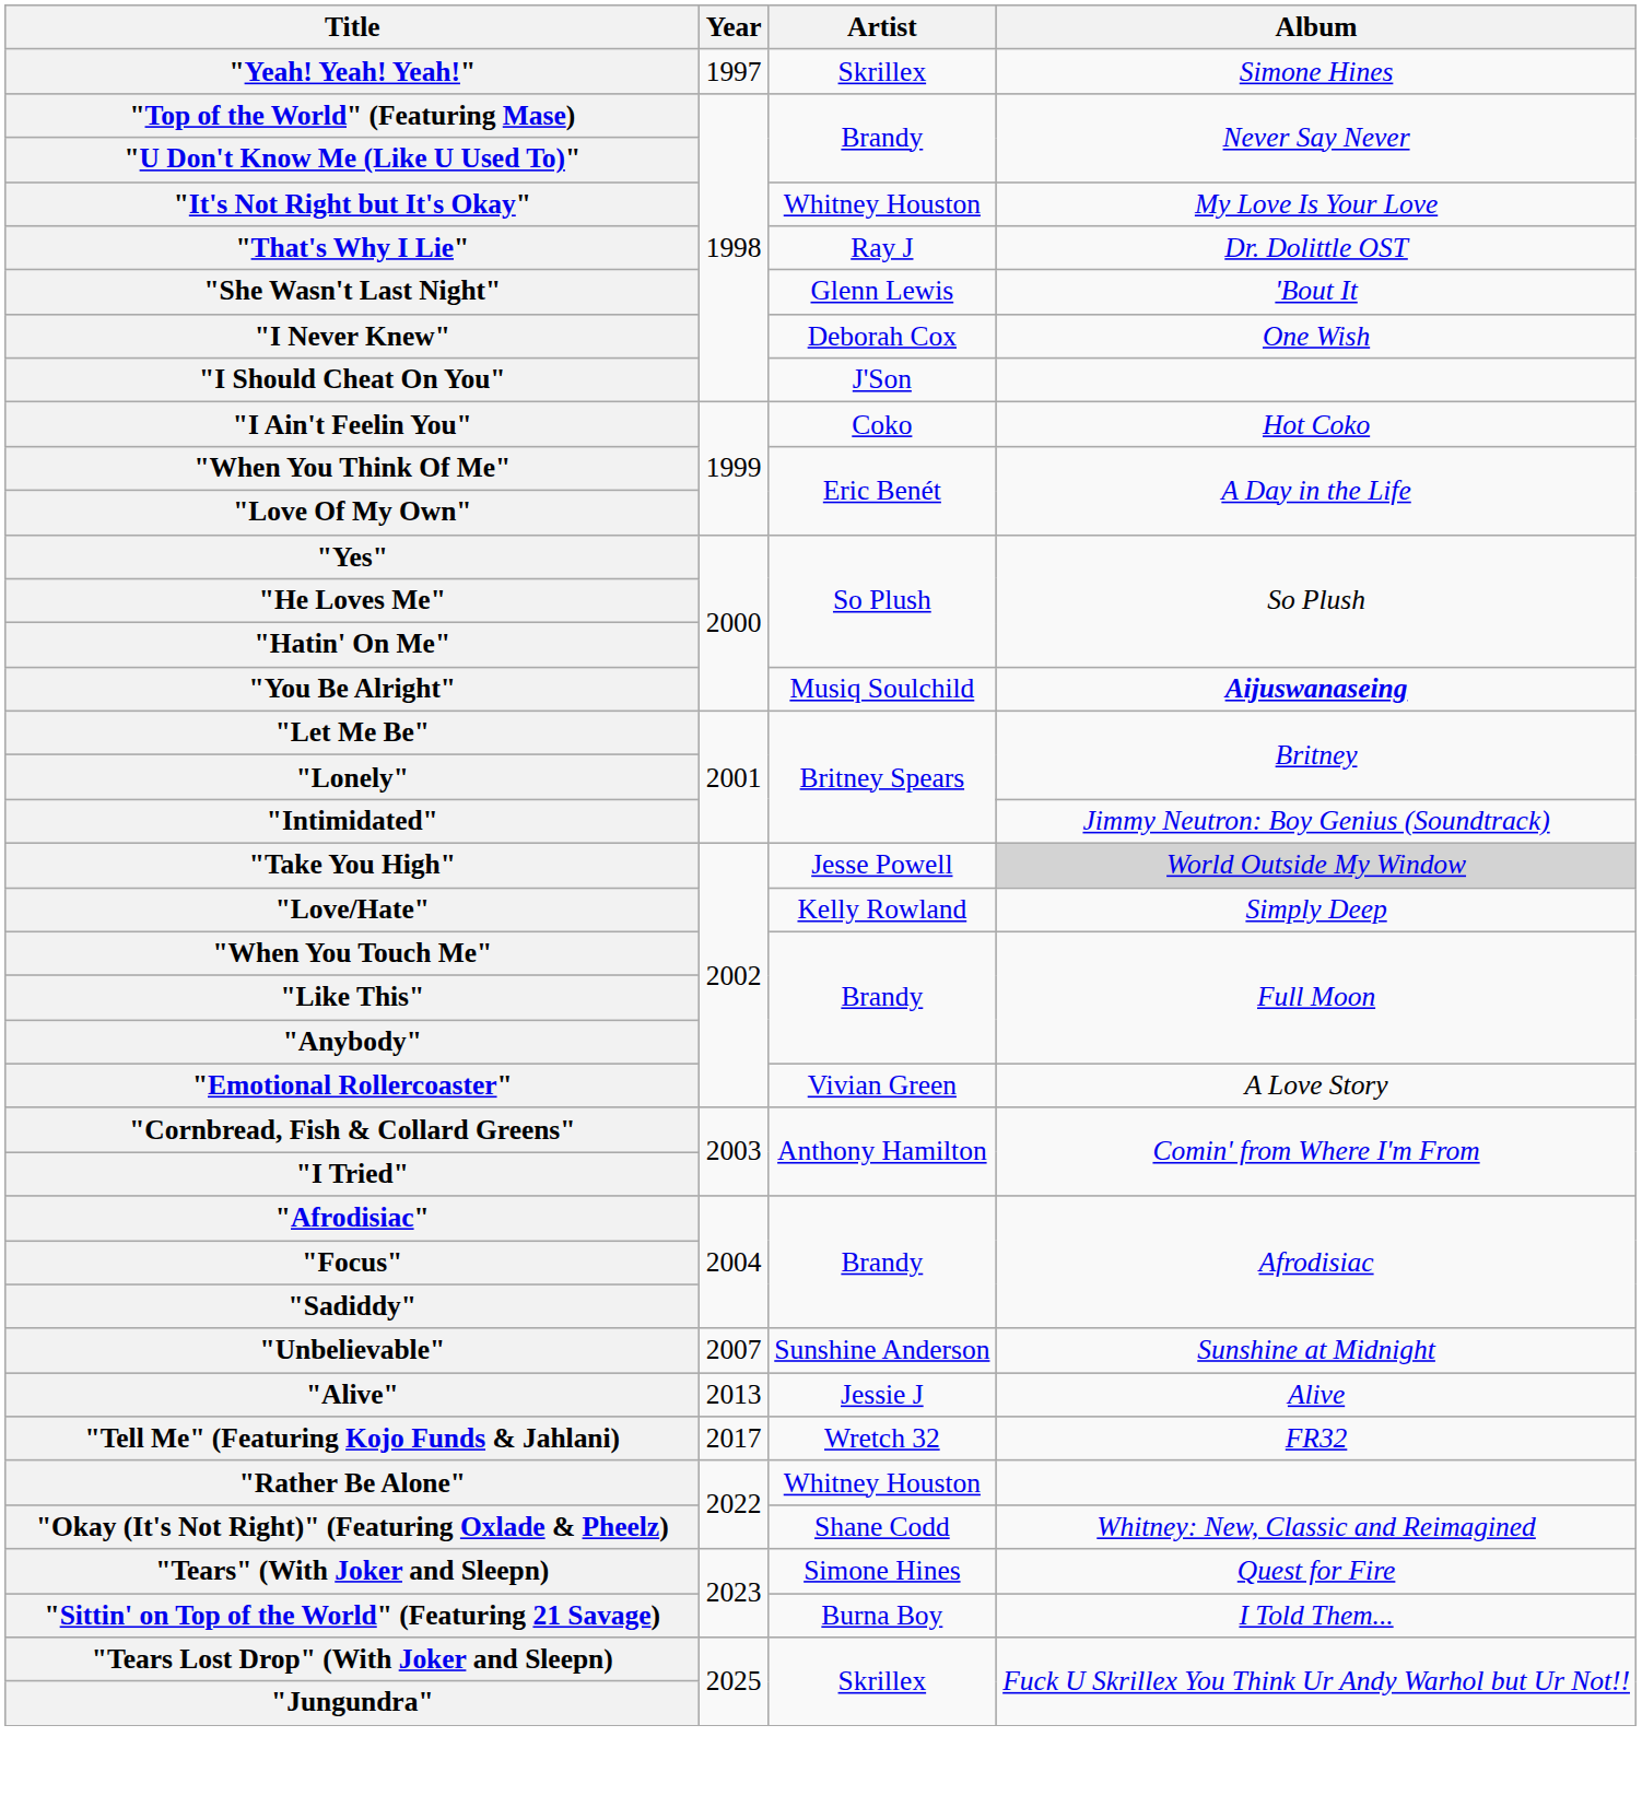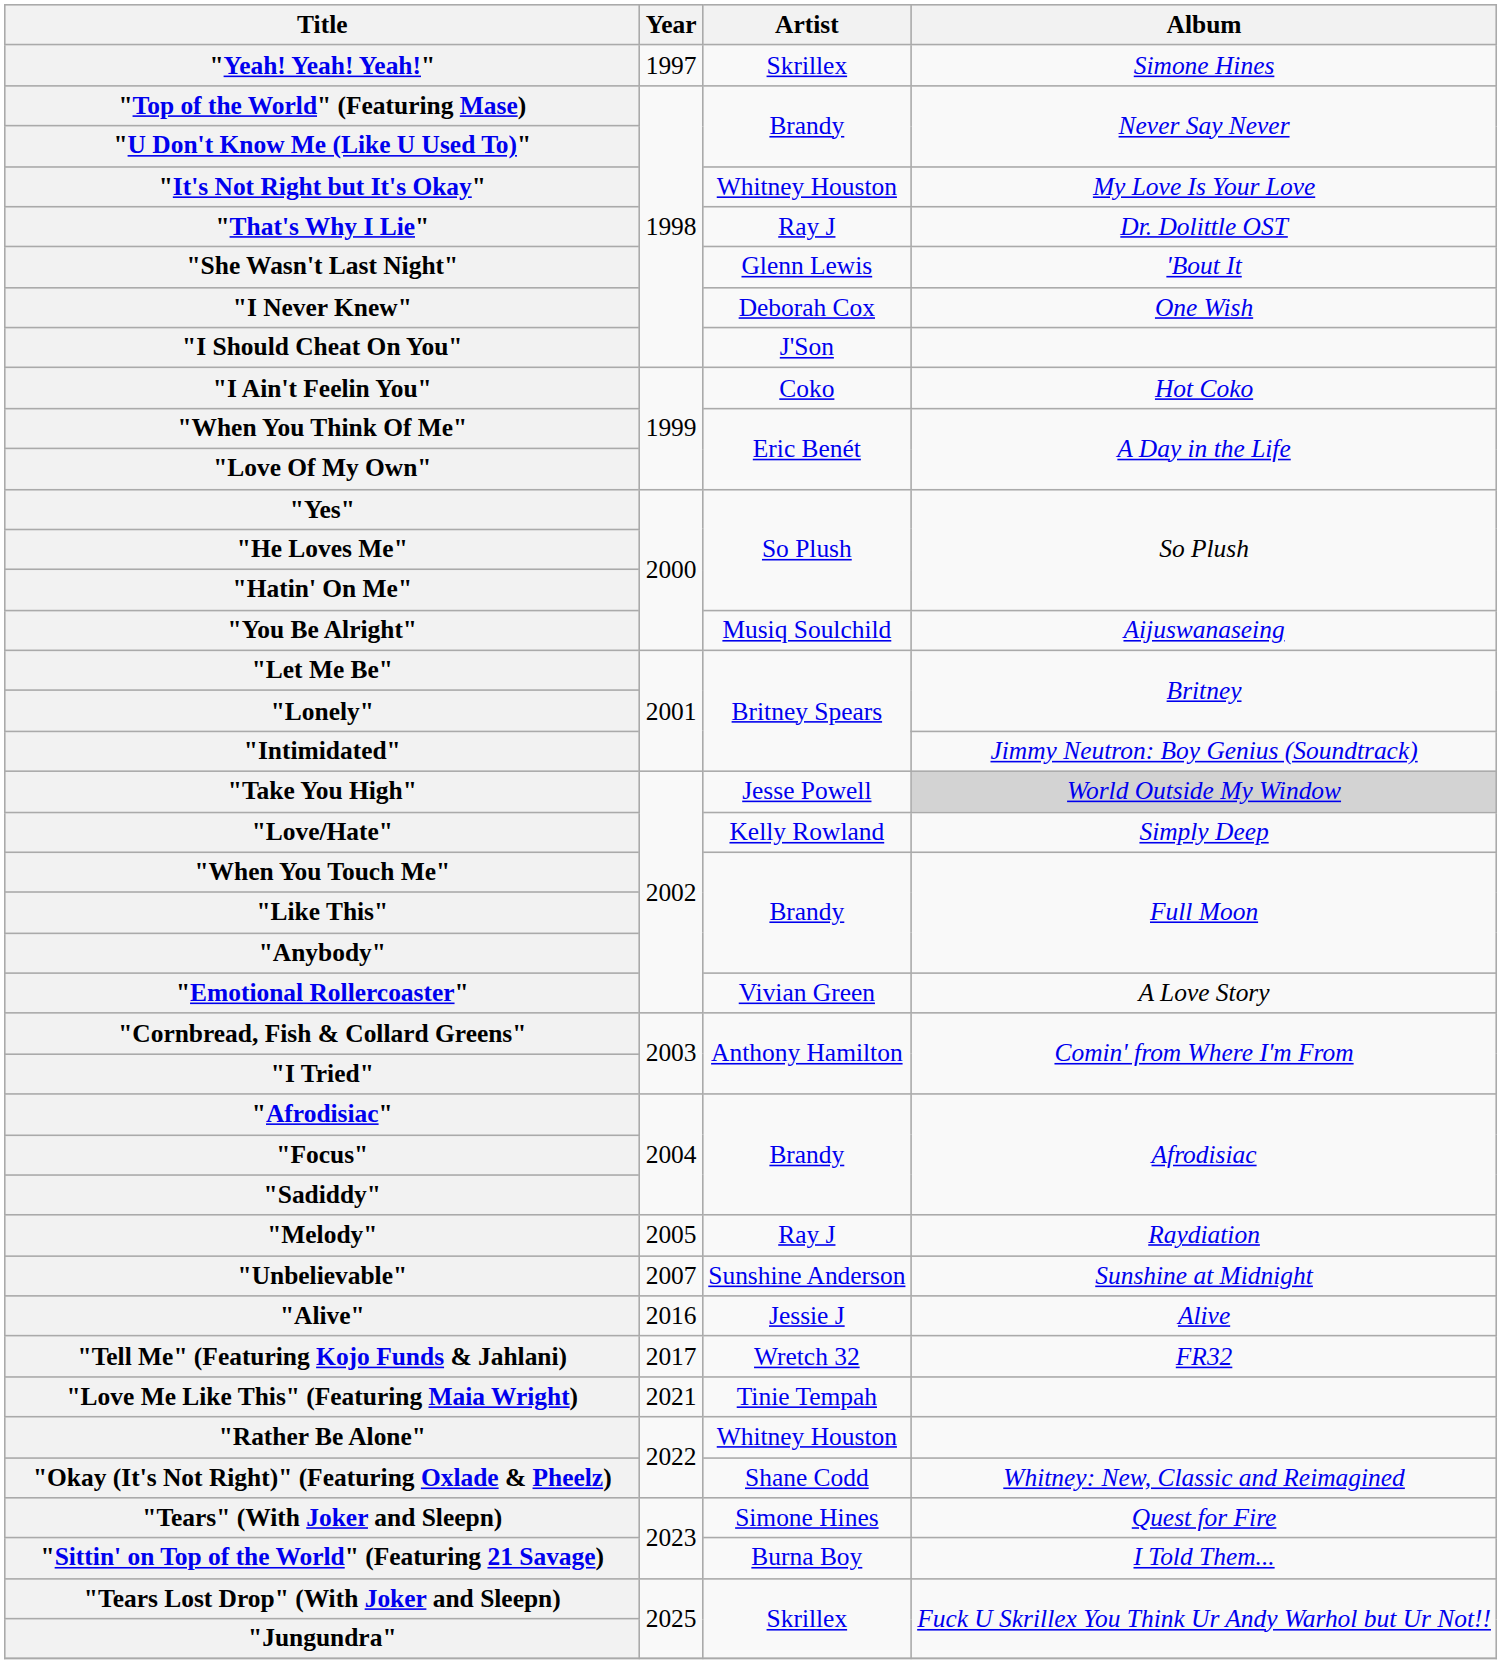 <table class="wikitable plainrowheaders" style="text-align:center;">
 <tr>
 <th scope="col" style="width:24.5em;">Title</th>
 <th scope="col">Year</th>
 <th scope="col">Artist</th>
 <th scope="col">Album</th>
 </tr>
 <tr>
 <th scope="row">"<a href='#'>Yeah! Yeah! Yeah!</a>"</th>
 <td>1997</td>
 <td><a href='#'>Skrillex</a></td>
 <td><em><a href='#'>Simone Hines</a></em></td>
 </tr>
 <tr>
 <th scope="row">"<a href='#'>Top of the World</a>" (Featuring <a href='#'>Mase</a>)</th>
 <td rowspan="7">1998</td>
 <td rowspan="2"><a href='#'>Brandy</a></td>
 <td rowspan="2"><em><a href='#'>Never Say Never</a></em></td>
 </tr>
 <tr>
 <th scope="row">"<a href='#'>U Don't Know Me (Like U Used To)</a>"</th>
 </tr>
 <tr>
 <th scope="row">"<a href='#'>It's Not Right but It's Okay</a>"</th>
 <td><a href='#'>Whitney Houston</a></td>
 <td><em><a href='#'>My Love Is Your Love</a></em></td>
 </tr>
 <tr>
 <th scope="row">"<a href='#'>That's Why I Lie</a>"</th>
 <td><a href='#'>Ray J</a></td>
 <td><em><a href='#'>Dr. Dolittle OST</a></em></td>
 </tr>
 <tr>
 <th scope="row">"She Wasn't Last Night"</th>
 <td><a href='#'>Glenn Lewis</a></td>
 <td><em><a href='#'>'Bout It</a></em></td>
 </tr>
 <tr>
 <th scope="row">"I Never Knew"</th>
 <td><a href='#'>Deborah Cox</a></td>
 <td><em><a href='#'>One Wish</a></em></td>
 </tr>
 <tr>
 <th scope="row">"I Should Cheat On You"</th>
 <td><a href='#'>J'Son</a></td>
 <td></td>
 </tr>
 <tr>
 <th scope="row">"I Ain't Feelin You"</th>
 <td rowspan="3">1999</td>
 <td><a href='#'>Coko</a></td>
 <td><em><a href='#'>Hot Coko</a></em></td>
 </tr>
 <tr>
 <th scope="row">"When You Think Of Me"</th>
 <td rowspan="2"><a href='#'>Eric Benét</a></td>
 <td rowspan="2"><em><a href='#'>A Day in the Life</a></em></td>
 </tr>
 <tr>
 <th scope="row">"Love Of My Own"</th>
 </tr>
 <tr>
 <th scope="row">"Yes"</th>
 <td rowspan="4">2000</td>
 <td rowspan="3"><a href='#'>So Plush</a></td>
 <td rowspan="3"><em>So Plush</em></td>
 </tr>
 <tr>
 <th scope="row">"He Loves Me"</th>
 </tr>
 <tr>
 <th scope="row">"Hatin' On Me"</th>
 </tr>
 <tr>
 <th scope="row">"You Be Alright"</th>
 <td><a href='#'>Musiq Soulchild</a></td>
-<td><strong><em><a href='#'>Aijuswanaseing</a></em></strong></td>
+<td><em><a href='#'>Aijuswanaseing</a></em></td>
 </tr>
 <tr>
 <th scope="row">"Let Me Be"</th>
 <td rowspan="3">2001</td>
 <td rowspan="3"><a href='#'>Britney Spears</a></td>
 <td rowspan="2"><em><a href='#'>Britney</a></em></td>
 </tr>
 <tr>
 <th scope="row">"Lonely"</th>
 </tr>
 <tr>
 <th scope="row">"Intimidated"</th>
 <td><em><a href='#'>Jimmy Neutron: Boy Genius (Soundtrack)</a></em></td>
 </tr>
 <tr>
 <th scope="row">"Take You High"</th>
 <td rowspan="6">2002</td>
 <td><a href='#'>Jesse Powell</a></td>
 <td style="background: lightgrey;"><em><a href='#'>World Outside My Window</a></em></td>
 </tr>
 <tr>
 <th scope="row">"Love/Hate"</th>
 <td><a href='#'>Kelly Rowland</a></td>
 <td><em><a href='#'>Simply Deep</a></em></td>
 </tr>
 <tr>
 <th scope="row">"When You Touch Me"</th>
 <td rowspan="3"><a href='#'>Brandy</a></td>
 <td rowspan="3"><em><a href='#'>Full Moon</a></em></td>
 </tr>
 <tr>
 <th scope="row">"Like This"</th>
 </tr>
 <tr>
 <th scope="row">"Anybody"</th>
 </tr>
 <tr>
 <th scope="row">"<a href='#'>Emotional Rollercoaster</a>"</th>
 <td><a href='#'>Vivian Green</a></td>
 <td><em>A Love Story</em></td>
 </tr>
 <tr>
 <th scope="row">"Cornbread, Fish & Collard Greens"</th>
 <td rowspan="2">2003</td>
 <td rowspan="2"><a href='#'>Anthony Hamilton</a></td>
 <td rowspan="2"><em><a href='#'>Comin' from Where I'm From</a></em></td>
 </tr>
 <tr>
 <th scope="row">"I Tried"</th>
 </tr>
 <tr>
 <th scope="row">"<a href='#'>Afrodisiac</a>"</th>
 <td rowspan="3">2004</td>
 <td rowspan="3"><a href='#'>Brandy</a></td>
 <td rowspan="3"><em><a href='#'>Afrodisiac</a></em></td>
 </tr>
 <tr>
 <th scope="row">"Focus"</th>
 </tr>
 <tr>
 <th scope="row">"Sadiddy"</th>
 </tr>
 <tr>
+<th scope="row">"Melody"</th>
+<td>2005</td>
+<td><a href='#'>Ray J</a></td>
+<td><em><a href='#'>Raydiation</a></em></td>
+</tr>
+<tr>
 <th scope="row">"Unbelievable"</th>
 <td>2007</td>
 <td><a href='#'>Sunshine Anderson</a></td>
 <td><em><a href='#'>Sunshine at Midnight</a></em></td>
 </tr>
 <tr>
 <th scope="row">"Alive"</th>
-<td>2013</td>
+<td>2016</td>
 <td><a href='#'>Jessie J</a></td>
 <td><em><a href='#'>Alive</a></em></td>
 </tr>
 <tr>
 <th scope="row">"Tell Me" (Featuring <a href='#'>Kojo Funds</a> & Jahlani)</th>
 <td>2017</td>
 <td><a href='#'>Wretch 32</a></td>
 <td><em><a href='#'>FR32</a></em></td>
+</tr>
+<tr>
+<th scope="row">"Love Me Like This" (Featuring <a href='#'>Maia Wright</a>)</th>
+<td>2021</td>
+<td><a href='#'>Tinie Tempah</a></td>
+<td></td>
 </tr>
 <tr>
 <th scope="row">"Rather Be Alone"</th>
 <td rowspan="2">2022</td>
 <td><a href='#'>Whitney Houston</a></td>
 <td></td>
 </tr>
 <tr>
 <th scope="row">"Okay (It's Not Right)" (Featuring <a href='#'>Oxlade</a> & <a href='#'>Pheelz</a>)</th>
 <td><a href='#'>Shane Codd</a></td>
 <td><em><a href='#'>Whitney: New, Classic and Reimagined</a></em></td>
 </tr>
 <tr>
 <th scope="row">"Tears" (With <a href='#'>Joker</a> and Sleepn)</th>
 <td rowspan="2">2023</td>
 <td><a href='#'>Simone Hines</a></td>
 <td><em><a href='#'>Quest for Fire</a></em></td>
 </tr>
 <tr>
 <th scope="row">"<a href='#'>Sittin' on Top of the World</a>" (Featuring <a href='#'>21 Savage</a>)</th>
 <td><a href='#'>Burna Boy</a></td>
 <td><em><a href='#'>I Told Them...</a></em></td>
 </tr>
 <tr>
 <th scope="row">"Tears Lost Drop" (With <a href='#'>Joker</a> and Sleepn)</th>
 <td rowspan="2">2025</td>
 <td rowspan="2"><a href='#'>Skrillex</a></td>
 <td rowspan="2"><em><a href='#'>Fuck U Skrillex You Think Ur Andy Warhol but Ur Not!!</a></em></td>
 </tr>
 <tr>
 <th scope="row">"Jungundra"</th>
 </tr>
 <tr>
 </tr>
 </table>
